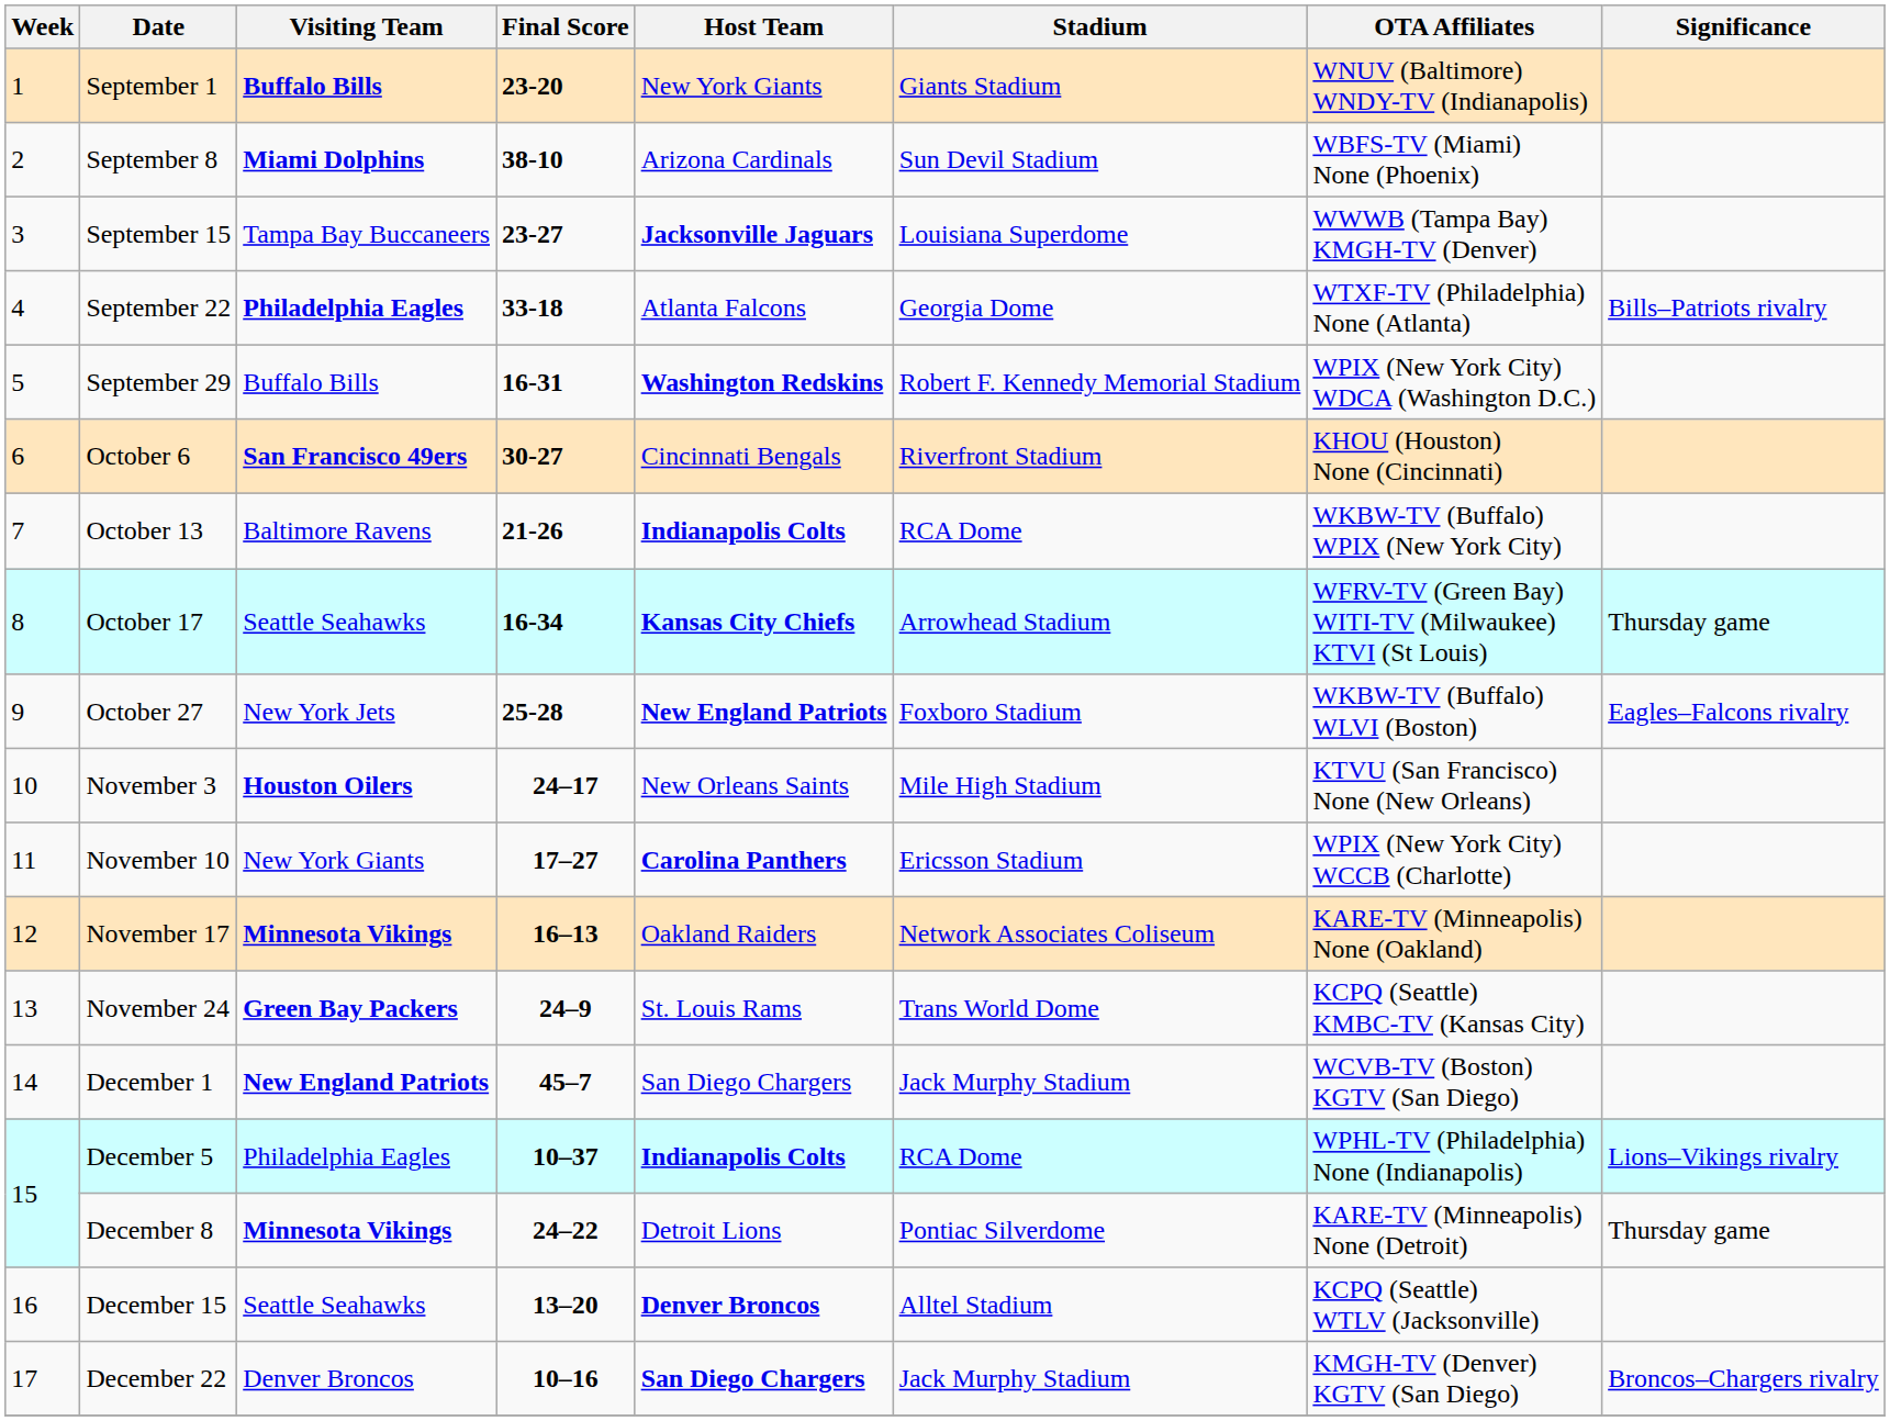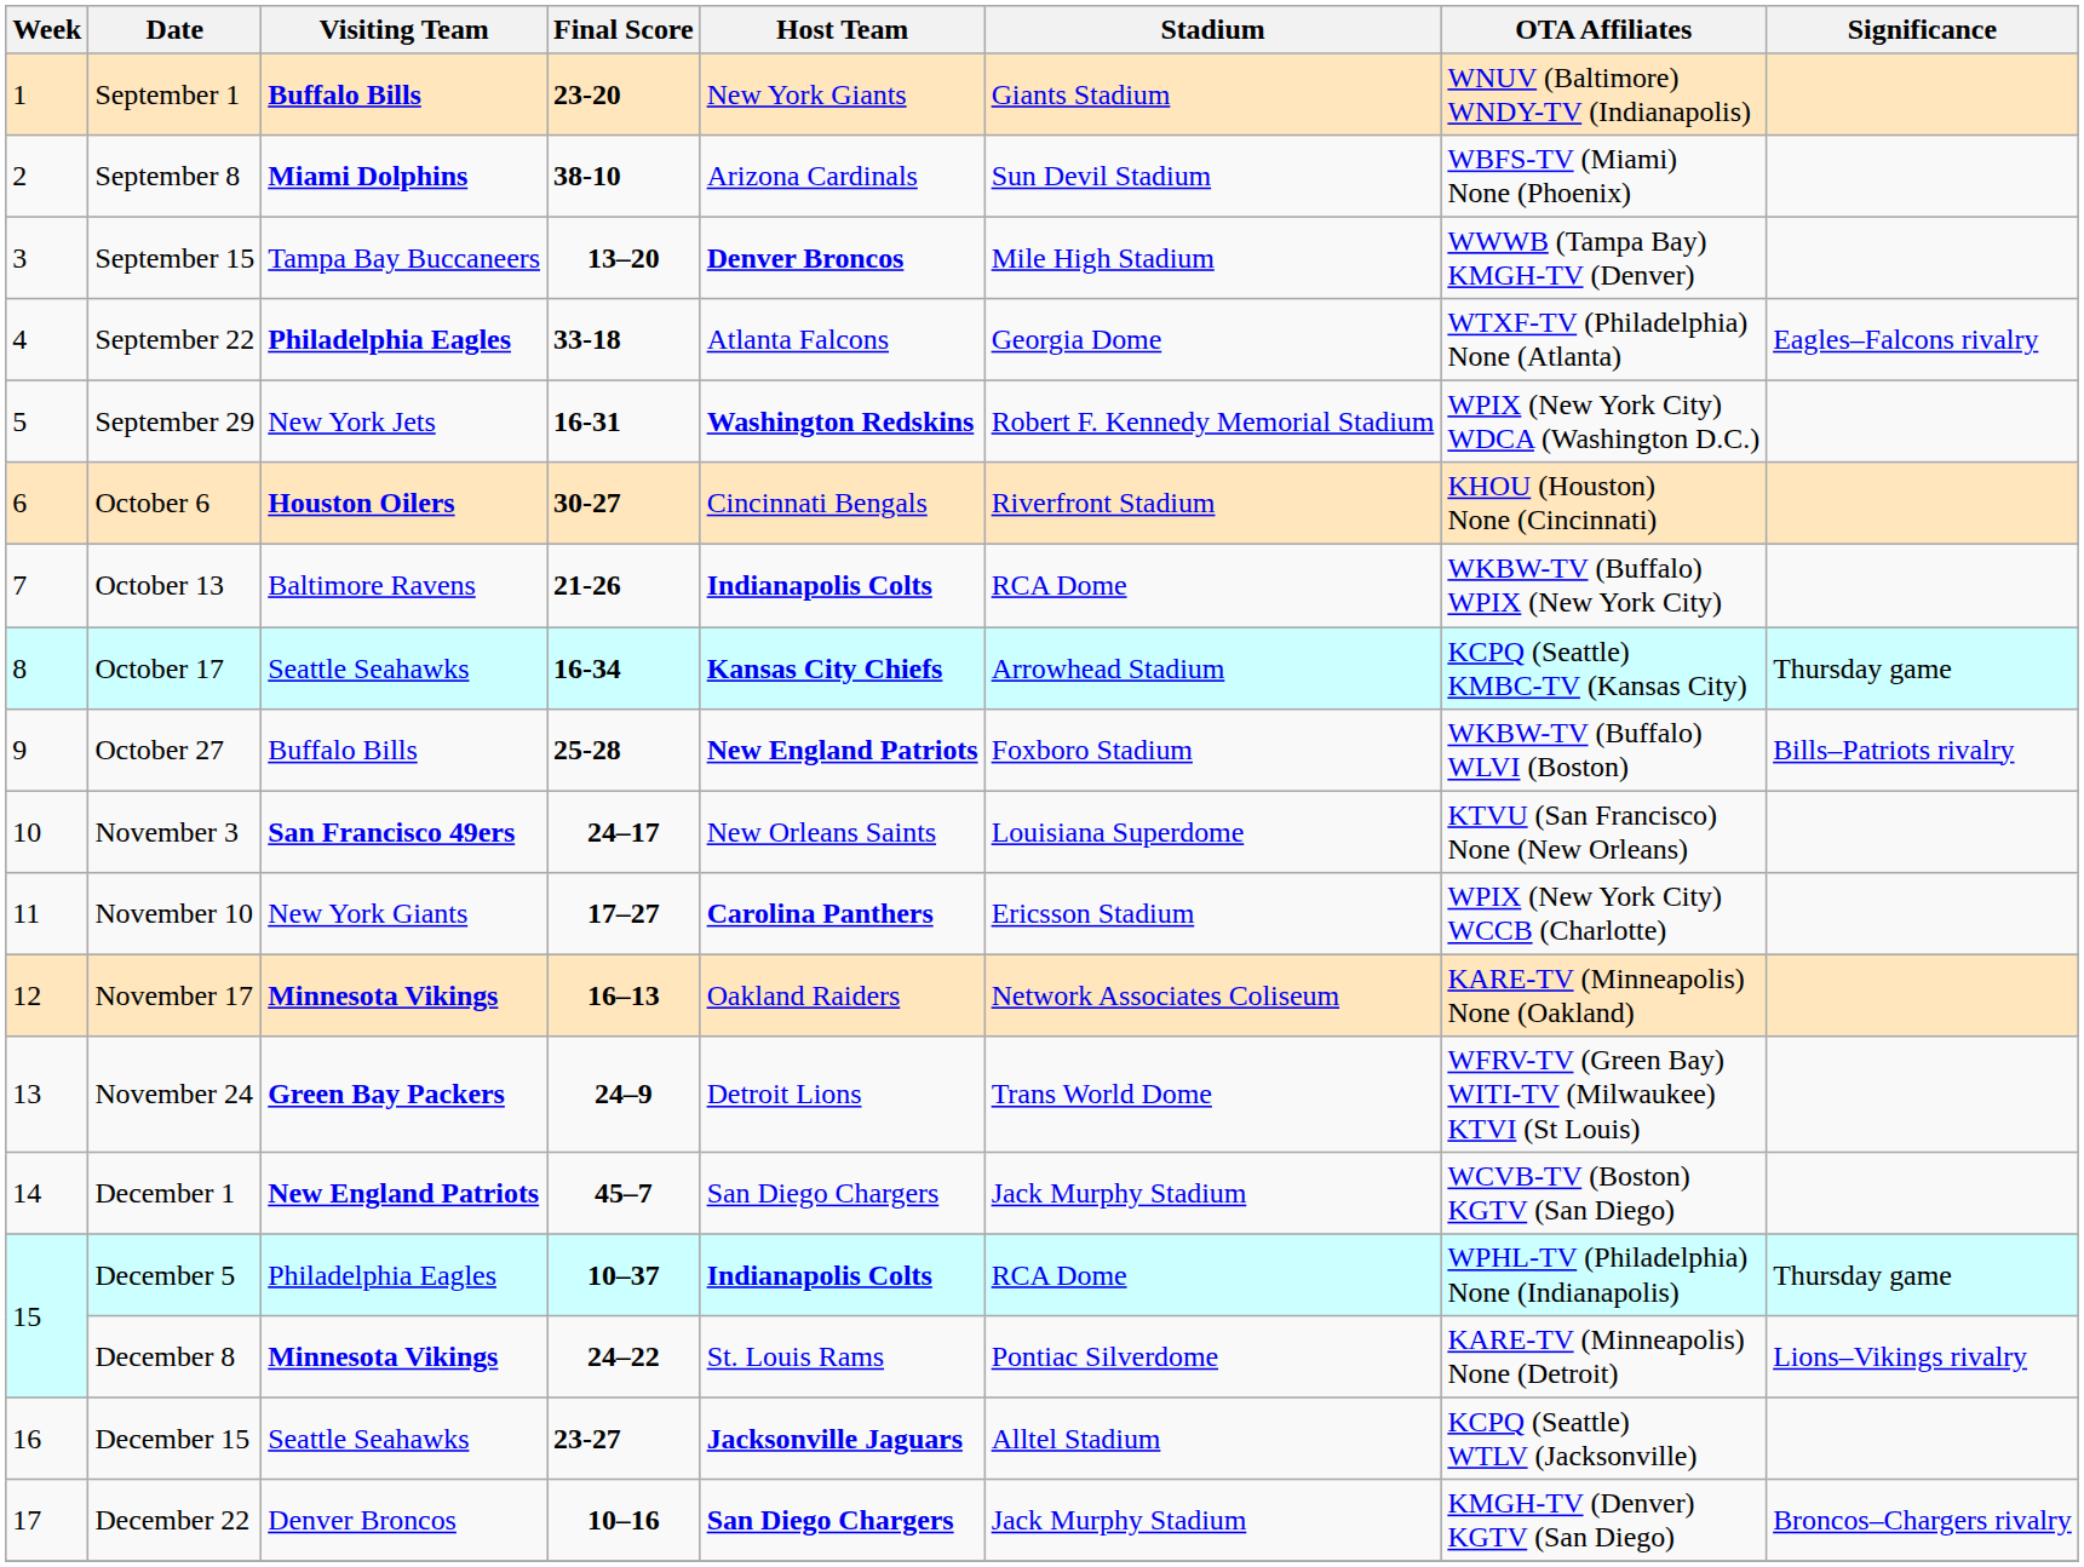 <table class="wikitable" style="font-size: 95%;">
 <tr>
 <th>Week</th>
 <th>Date</th>
 <th>Visiting Team</th>
 <th>Final Score</th>
 <th>Host Team</th>
 <th>Stadium</th>
 <th>OTA Affiliates</th>
 <th>Significance</th>
 </tr>
 <tr bgcolor="#FFE6BD">
 <td>1</td>
 <td>September 1</td>
 <td><strong><a href='#'>Buffalo Bills</a></strong></td>
 <td><strong>23-20</strong></td>
 <td><a href='#'>New York Giants</a></td>
 <td><a href='#'>Giants Stadium</a></td>
 <td><a href='#'>WNUV</a> (Baltimore)<br><a href='#'>WNDY-TV</a> (Indianapolis)</td>
 <td></td>
 </tr>
 <tr>
 <td>2</td>
 <td>September 8</td>
 <td><strong><a href='#'>Miami Dolphins</a></strong></td>
 <td><strong>38-10</strong></td>
 <td><a href='#'>Arizona Cardinals</a></td>
 <td><a href='#'>Sun Devil Stadium</a></td>
 <td><a href='#'>WBFS-TV</a> (Miami)<br>None (Phoenix)</td>
 <td></td>
 </tr>
 <tr>
 <td>3</td>
 <td>September 15</td>
 <td><a href='#'>Tampa Bay Buccaneers</a></td>
-<td><strong>23-27</strong></td>
-<td><strong><a href='#'>Jacksonville Jaguars</a></strong></td>
-<td><a href='#'>Louisiana Superdome</a></td>
+<td align="center"><strong>13–20</strong></td>
+<td><strong><a href='#'>Denver Broncos</a></strong></td>
+<td><a href='#'>Mile High Stadium</a></td>
 <td><a href='#'>WWWB</a> (Tampa Bay)<br><a href='#'>KMGH-TV</a> (Denver)</td>
 <td></td>
 </tr>
 <tr>
 <td>4</td>
 <td>September 22</td>
 <td><strong><a href='#'>Philadelphia Eagles</a></strong></td>
 <td><strong>33-18</strong></td>
 <td><a href='#'>Atlanta Falcons</a></td>
 <td><a href='#'>Georgia Dome</a></td>
 <td><a href='#'>WTXF-TV</a> (Philadelphia)<br>None (Atlanta)</td>
-<td><a href='#'>Bills–Patriots rivalry</a></td>
+<td><a href='#'>Eagles–Falcons rivalry</a></td>
 </tr>
 <tr>
 <td>5</td>
 <td>September 29</td>
-<td><a href='#'>Buffalo Bills</a></td>
+<td><a href='#'>New York Jets</a></td>
 <td><strong>16-31</strong></td>
 <td><strong><a href='#'>Washington Redskins</a></strong></td>
 <td><a href='#'>Robert F. Kennedy Memorial Stadium</a></td>
 <td><a href='#'>WPIX</a> (New York City)<br><a href='#'>WDCA</a> (Washington D.C.)</td>
 <td></td>
 </tr>
 <tr bgcolor="#FFE6BD">
 <td>6</td>
 <td>October 6</td>
-<td><strong><a href='#'>San Francisco 49ers</a></strong></td>
+<td><strong><a href='#'>Houston Oilers</a></strong></td>
 <td><strong>30-27</strong></td>
 <td><a href='#'>Cincinnati Bengals</a></td>
 <td><a href='#'>Riverfront Stadium</a></td>
 <td><a href='#'>KHOU</a> (Houston)<br>None (Cincinnati)</td>
 <td></td>
 </tr>
 <tr>
 <td>7</td>
 <td>October 13</td>
 <td><a href='#'>Baltimore Ravens</a></td>
 <td><strong>21-26</strong></td>
 <td><strong><a href='#'>Indianapolis Colts</a></strong></td>
 <td><a href='#'>RCA Dome</a></td>
 <td><a href='#'>WKBW-TV</a> (Buffalo)<br><a href='#'>WPIX</a> (New York City)</td>
 <td></td>
 </tr>
 <tr bgcolor="#ccffff">
 <td>8</td>
 <td>October 17</td>
 <td><a href='#'>Seattle Seahawks</a></td>
 <td><strong>16-34</strong></td>
 <td><strong><a href='#'>Kansas City Chiefs</a></strong></td>
 <td><a href='#'>Arrowhead Stadium</a></td>
-<td><a href='#'>WFRV-TV</a> (Green Bay)<br><a href='#'>WITI-TV</a> (Milwaukee)<br><a href='#'>KTVI</a> (St Louis)</td>
+<td><a href='#'>KCPQ</a> (Seattle)<br><a href='#'>KMBC-TV</a> (Kansas City)</td>
 <td>Thursday game</td>
 </tr>
 <tr>
 <td>9</td>
 <td>October 27</td>
-<td><a href='#'>New York Jets</a></td>
+<td><a href='#'>Buffalo Bills</a></td>
 <td><strong>25-28</strong></td>
 <td><strong><a href='#'>New England Patriots</a></strong></td>
 <td><a href='#'>Foxboro Stadium</a></td>
 <td><a href='#'>WKBW-TV</a> (Buffalo)<br><a href='#'>WLVI</a> (Boston)</td>
-<td><a href='#'>Eagles–Falcons rivalry</a></td>
+<td><a href='#'>Bills–Patriots rivalry</a></td>
 </tr>
 <tr>
 <td>10</td>
 <td>November 3</td>
-<td><strong><a href='#'>Houston Oilers</a></strong></td>
+<td><strong><a href='#'>San Francisco 49ers</a></strong></td>
 <td align="center"><strong>24–17</strong></td>
 <td><a href='#'>New Orleans Saints</a></td>
-<td><a href='#'>Mile High Stadium</a></td>
+<td><a href='#'>Louisiana Superdome</a></td>
 <td><a href='#'>KTVU</a> (San Francisco)<br>None (New Orleans)</td>
 <td></td>
 </tr>
 <tr>
 <td>11</td>
 <td>November 10</td>
 <td><a href='#'>New York Giants</a></td>
 <td align="center"><strong>17–27</strong></td>
 <td><strong><a href='#'>Carolina Panthers</a></strong></td>
 <td><a href='#'>Ericsson Stadium</a></td>
 <td><a href='#'>WPIX</a> (New York City)<br><a href='#'>WCCB</a> (Charlotte)</td>
 <td></td>
 </tr>
 <tr bgcolor="#FFE6BD">
 <td>12</td>
 <td>November 17</td>
 <td><strong><a href='#'>Minnesota Vikings</a></strong></td>
 <td align="center"><strong>16–13</strong></td>
 <td><a href='#'>Oakland Raiders</a></td>
 <td><a href='#'>Network Associates Coliseum</a></td>
 <td><a href='#'>KARE-TV</a> (Minneapolis)<br>None (Oakland)</td>
 <td></td>
 </tr>
 <tr>
 <td>13</td>
 <td>November 24</td>
 <td><strong><a href='#'>Green Bay Packers</a></strong></td>
 <td align="center"><strong>24–9</strong></td>
-<td><a href='#'>St. Louis Rams</a></td>
+<td><a href='#'>Detroit Lions</a></td>
 <td><a href='#'>Trans World Dome</a></td>
-<td><a href='#'>KCPQ</a> (Seattle)<br><a href='#'>KMBC-TV</a> (Kansas City)</td>
+<td><a href='#'>WFRV-TV</a> (Green Bay)<br><a href='#'>WITI-TV</a> (Milwaukee)<br><a href='#'>KTVI</a> (St Louis)</td>
 <td></td>
 </tr>
 <tr>
 <td>14</td>
 <td>December 1</td>
 <td><strong><a href='#'>New England Patriots</a></strong></td>
 <td align="center"><strong>45–7</strong></td>
 <td><a href='#'>San Diego Chargers</a></td>
 <td><a href='#'>Jack Murphy Stadium</a></td>
 <td><a href='#'>WCVB-TV</a> (Boston)<br><a href='#'>KGTV</a> (San Diego)</td>
 <td></td>
 </tr>
 <tr bgcolor="#ccffff">
 <td rowspan="2">15</td>
 <td>December 5</td>
 <td><a href='#'>Philadelphia Eagles</a></td>
 <td align="center"><strong>10–37</strong></td>
 <td><strong><a href='#'>Indianapolis Colts</a></strong></td>
 <td><a href='#'>RCA Dome</a></td>
 <td><a href='#'>WPHL-TV</a> (Philadelphia)<br>None (Indianapolis)</td>
-<td><a href='#'>Lions–Vikings rivalry</a></td>
+<td>Thursday game</td>
 </tr>
 <tr>
 <td>December 8</td>
 <td><strong><a href='#'>Minnesota Vikings</a></strong></td>
 <td align="center"><strong>24–22</strong></td>
-<td><a href='#'>Detroit Lions</a></td>
+<td><a href='#'>St. Louis Rams</a></td>
 <td><a href='#'>Pontiac Silverdome</a></td>
 <td><a href='#'>KARE-TV</a> (Minneapolis)<br>None (Detroit)</td>
-<td>Thursday game</td>
+<td><a href='#'>Lions–Vikings rivalry</a></td>
 </tr>
 <tr>
 <td>16</td>
 <td>December 15</td>
 <td><a href='#'>Seattle Seahawks</a></td>
-<td align="center"><strong>13–20</strong></td>
-<td><strong><a href='#'>Denver Broncos</a></strong></td>
+<td><strong>23-27</strong></td>
+<td><strong><a href='#'>Jacksonville Jaguars</a></strong></td>
 <td><a href='#'>Alltel Stadium</a></td>
 <td><a href='#'>KCPQ</a> (Seattle)<br><a href='#'>WTLV</a> (Jacksonville)</td>
 <td></td>
 </tr>
 <tr>
 <td>17</td>
 <td>December 22</td>
 <td><a href='#'>Denver Broncos</a></td>
 <td align="center"><strong>10–16</strong></td>
 <td><strong><a href='#'>San Diego Chargers</a></strong></td>
 <td><a href='#'>Jack Murphy Stadium</a></td>
 <td><a href='#'>KMGH-TV</a> (Denver)<br><a href='#'>KGTV</a> (San Diego)</td>
 <td><a href='#'>Broncos–Chargers rivalry</a></td>
 </tr>
 <tr>
 </tr>
 </table>
